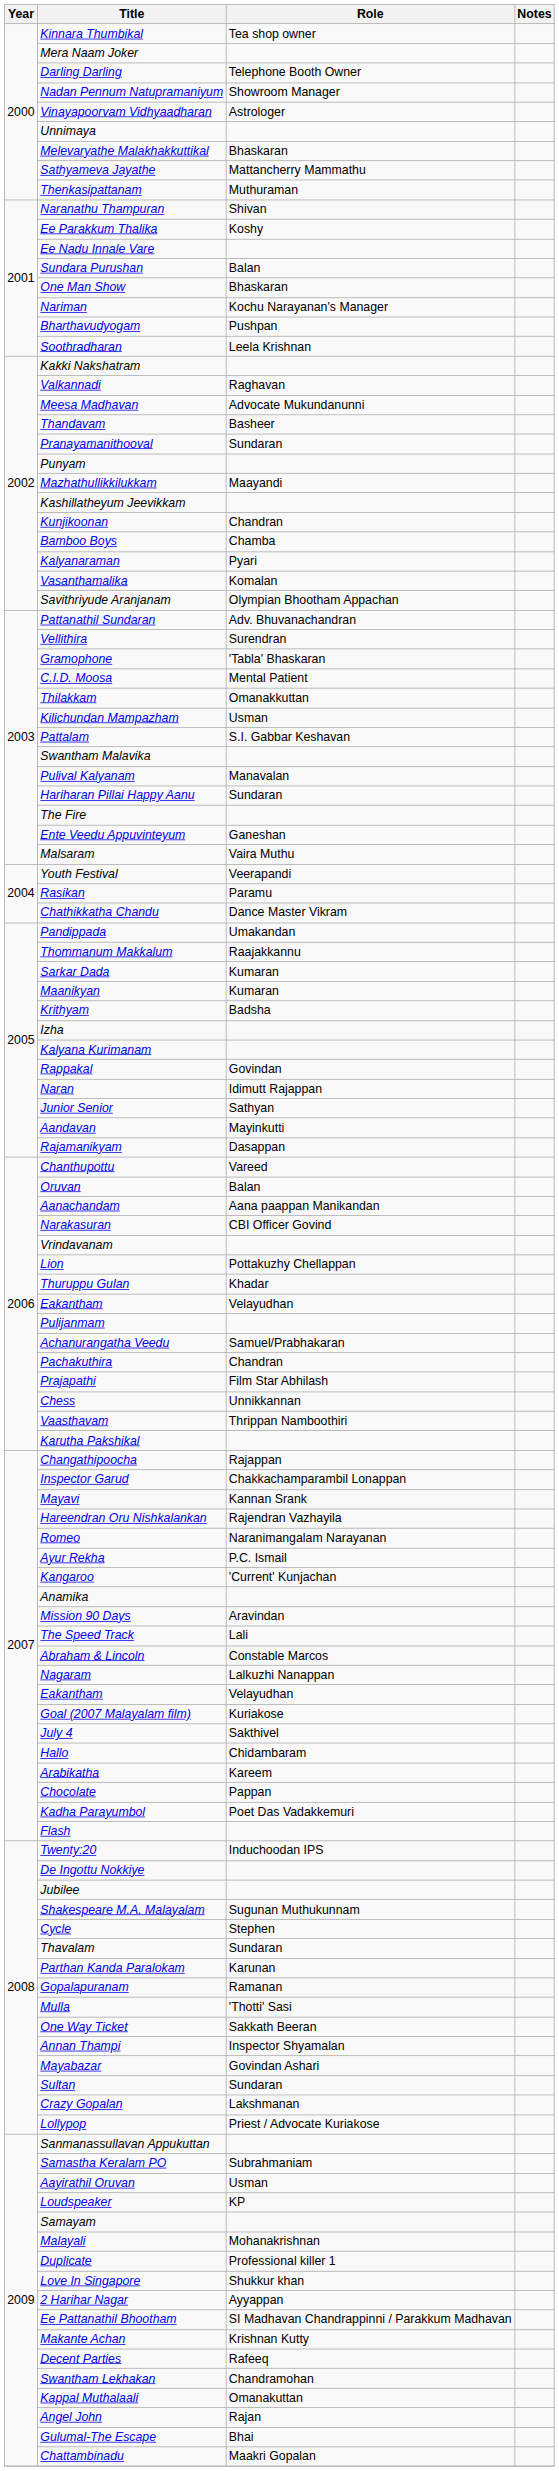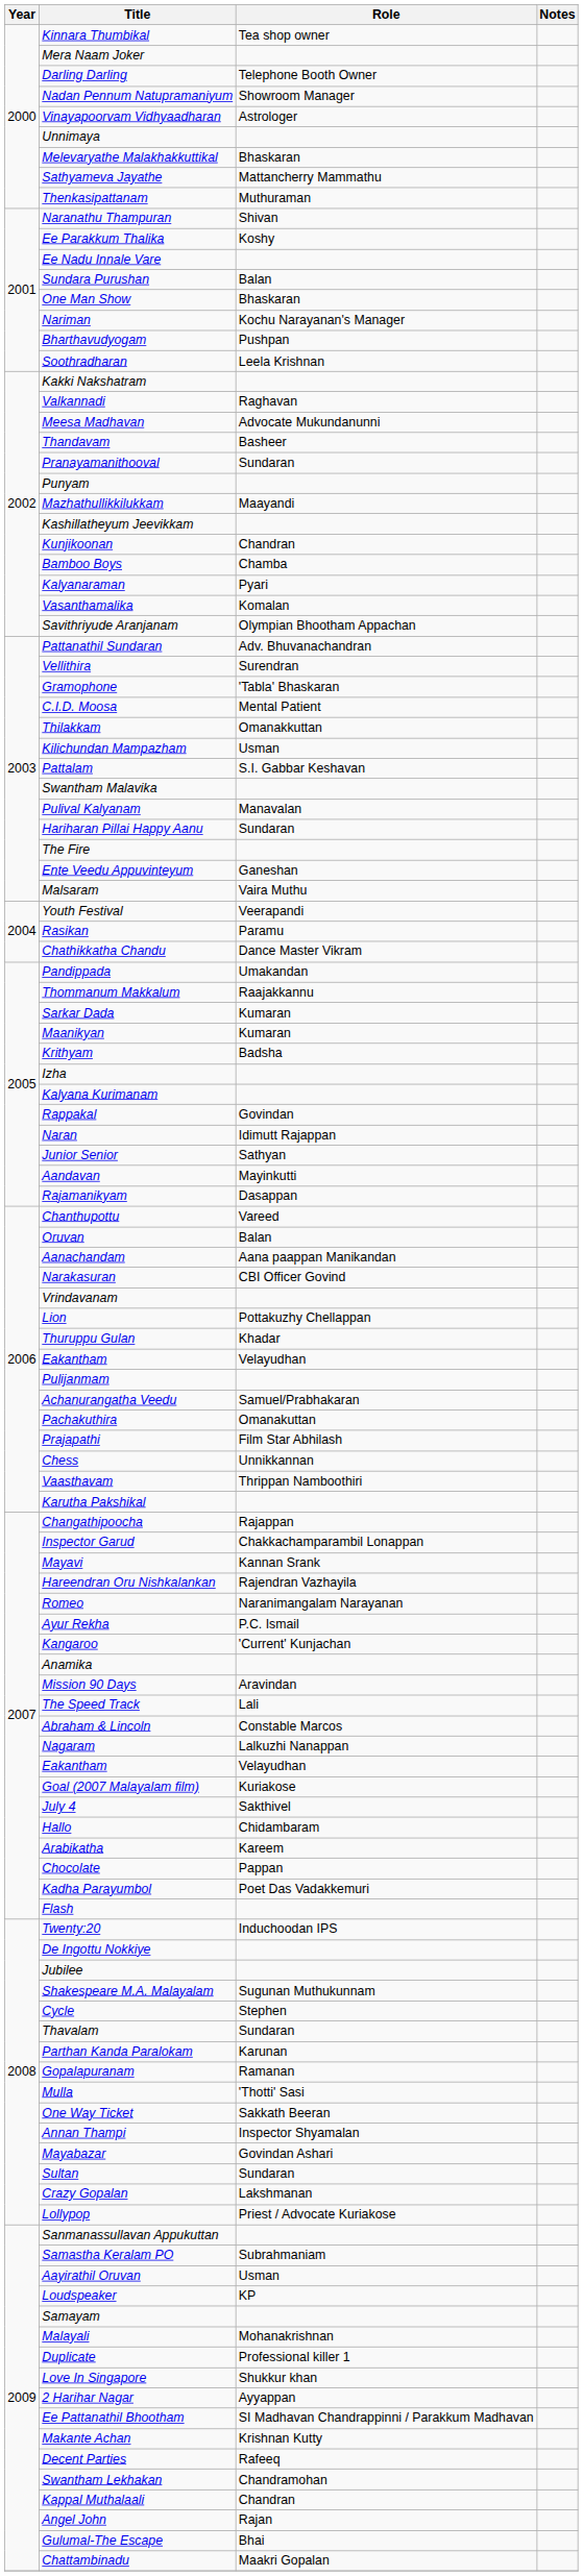 <table class="wikitable sortable">
 <tr>
 <th>Year</th>
 <th>Title</th>
 <th>Role</th>
 <th class="unsortable">Notes</th>
 </tr>
 <tr>
 <td rowspan=9>2000</td>
 <td><em><a href='#'>Kinnara Thumbikal</a></em></td>
 <td>Tea shop owner</td>
 <td></td>
 </tr>
 <tr>
 <td><em>Mera Naam Joker</em></td>
 <td></td>
 <td></td>
 </tr>
 <tr>
 <td><em><a href='#'> Darling Darling</a></em></td>
 <td>Telephone Booth Owner</td>
 <td></td>
 </tr>
 <tr>
 <td><em><a href='#'>Nadan Pennum Natupramaniyum</a></em></td>
 <td>Showroom Manager</td>
 <td></td>
 </tr>
 <tr>
 <td><em><a href='#'>Vinayapoorvam Vidhyaadharan</a></em></td>
 <td>Astrologer</td>
 <td></td>
 </tr>
 <tr>
 <td><em>Unnimaya</em></td>
 <td></td>
 <td></td>
 </tr>
 <tr>
 <td><em><a href='#'>Melevaryathe Malakhakkuttikal</a></em></td>
 <td>Bhaskaran</td>
 <td></td>
 </tr>
 <tr>
 <td><em><a href='#'>Sathyameva Jayathe</a></em></td>
 <td>Mattancherry Mammathu</td>
 <td></td>
 </tr>
 <tr>
 <td><em><a href='#'>Thenkasipattanam</a></em></td>
 <td>Muthuraman</td>
 <td></td>
 </tr>
 <tr>
 <td rowspan=8>2001</td>
 <td><em><a href='#'>Naranathu Thampuran</a></em></td>
 <td>Shivan</td>
 <td></td>
 </tr>
 <tr>
 <td><em><a href='#'>Ee Parakkum Thalika</a></em></td>
 <td>Koshy</td>
 <td></td>
 </tr>
 <tr>
 <td><em><a href='#'>Ee Nadu Innale Vare</a></em></td>
 <td></td>
 <td></td>
 </tr>
 <tr>
 <td><em><a href='#'>Sundara Purushan</a></em></td>
 <td>Balan</td>
 <td></td>
 </tr>
 <tr>
 <td><em><a href='#'>One Man Show</a></em></td>
 <td>Bhaskaran</td>
 <td></td>
 </tr>
 <tr>
 <td><em><a href='#'>Nariman</a></em></td>
 <td>Kochu Narayanan's Manager</td>
 <td></td>
 </tr>
 <tr>
 <td><em><a href='#'>Bharthavudyogam</a></em></td>
 <td>Pushpan</td>
 <td></td>
 </tr>
 <tr>
 <td><em><a href='#'>Soothradharan</a></em></td>
 <td>Leela Krishnan</td>
 <td></td>
 </tr>
 <tr>
 <td rowspan=13>2002</td>
 <td><em>Kakki Nakshatram</em></td>
 <td></td>
 <td></td>
 </tr>
 <tr>
 <td><em><a href='#'>Valkannadi</a></em></td>
 <td>Raghavan</td>
 <td></td>
 </tr>
 <tr>
 <td><em><a href='#'>Meesa Madhavan</a></em></td>
 <td>Advocate Mukundanunni</td>
 <td></td>
 </tr>
 <tr>
 <td><em><a href='#'>Thandavam</a></em></td>
 <td>Basheer</td>
 <td></td>
 </tr>
 <tr>
 <td><em><a href='#'>Pranayamanithooval</a></em></td>
 <td>Sundaran</td>
 <td></td>
 </tr>
 <tr>
 <td><em>Punyam</em></td>
 <td></td>
 <td></td>
 </tr>
 <tr>
 <td><em><a href='#'>Mazhathullikkilukkam</a></em></td>
 <td>Maayandi</td>
 <td></td>
 </tr>
 <tr>
 <td><em>Kashillatheyum Jeevikkam</em></td>
 <td></td>
 <td></td>
 </tr>
 <tr>
 <td><em><a href='#'>Kunjikoonan</a></em></td>
 <td>Chandran</td>
 <td></td>
 </tr>
 <tr>
 <td><em><a href='#'>Bamboo Boys</a></em></td>
 <td>Chamba</td>
 <td></td>
 </tr>
 <tr>
 <td><em><a href='#'>Kalyanaraman</a></em></td>
 <td>Pyari</td>
 <td></td>
 </tr>
 <tr>
 <td><em><a href='#'>Vasanthamalika</a></em></td>
 <td>Komalan</td>
 <td></td>
 </tr>
 <tr>
 <td><em>Savithriyude Aranjanam</em></td>
 <td>Olympian Bhootham Appachan</td>
 <td></td>
 </tr>
 <tr>
 <td rowspan=13>2003</td>
 <td><em><a href='#'>Pattanathil Sundaran</a></em></td>
 <td>Adv. Bhuvanachandran</td>
 <td></td>
 </tr>
 <tr>
 <td><em><a href='#'>Vellithira</a></em></td>
 <td>Surendran</td>
 <td></td>
 </tr>
 <tr>
 <td><em><a href='#'>Gramophone</a></em></td>
 <td>'Tabla' Bhaskaran</td>
 <td></td>
 </tr>
 <tr>
 <td><em><a href='#'>C.I.D. Moosa</a></em></td>
 <td>Mental Patient</td>
 <td></td>
 </tr>
 <tr>
 <td><em><a href='#'>Thilakkam</a></em></td>
 <td>Omanakkuttan</td>
 <td></td>
 </tr>
 <tr>
 <td><em><a href='#'>Kilichundan Mampazham</a></em></td>
 <td>Usman</td>
 <td></td>
 </tr>
 <tr>
 <td><em><a href='#'>Pattalam</a></em></td>
 <td>S.I. Gabbar Keshavan</td>
 <td></td>
 </tr>
 <tr>
 <td><em>Swantham Malavika</em></td>
 <td></td>
 <td></td>
 </tr>
 <tr>
 <td><em><a href='#'>Pulival Kalyanam</a></em></td>
 <td>Manavalan</td>
 <td></td>
 </tr>
 <tr>
 <td><em><a href='#'>Hariharan Pillai Happy Aanu</a></em></td>
 <td>Sundaran</td>
 <td></td>
 </tr>
 <tr>
 <td><em>The Fire</em></td>
 <td></td>
 <td></td>
 </tr>
 <tr>
 <td><em><a href='#'>Ente Veedu Appuvinteyum</a></em></td>
 <td>Ganeshan</td>
 <td></td>
 </tr>
 <tr>
 <td><em>Malsaram</em></td>
 <td>Vaira Muthu</td>
 <td></td>
 </tr>
 <tr>
 <td rowspan=3>2004</td>
 <td><em>Youth Festival</em></td>
 <td>Veerapandi</td>
 <td></td>
 </tr>
 <tr>
 <td><em><a href='#'>Rasikan</a></em></td>
 <td>Paramu</td>
 <td></td>
 </tr>
 <tr>
 <td><em><a href='#'>Chathikkatha Chandu</a></em></td>
 <td>Dance Master Vikram</td>
 <td></td>
 </tr>
 <tr>
 <td rowspan=12>2005</td>
 <td><em><a href='#'>Pandippada</a></em></td>
 <td>Umakandan</td>
 <td></td>
 </tr>
 <tr>
 <td><em><a href='#'>Thommanum Makkalum</a></em></td>
 <td>Raajakkannu</td>
 <td></td>
 </tr>
 <tr>
 <td><em><a href='#'>Sarkar Dada</a></em></td>
 <td>Kumaran</td>
 <td></td>
 </tr>
 <tr>
 <td><em><a href='#'>Maanikyan</a></em></td>
 <td>Kumaran</td>
 <td></td>
 </tr>
 <tr>
 <td><em><a href='#'>Krithyam</a></em></td>
 <td>Badsha</td>
 <td></td>
 </tr>
 <tr>
 <td><em>Izha</em></td>
 <td></td>
 <td></td>
 </tr>
 <tr>
 <td><em><a href='#'>Kalyana Kurimanam</a></em></td>
 <td></td>
 <td></td>
 </tr>
 <tr>
 <td><em><a href='#'>Rappakal</a></em></td>
 <td>Govindan</td>
 <td></td>
 </tr>
 <tr>
 <td><em><a href='#'>Naran</a></em></td>
 <td>Idimutt Rajappan</td>
 <td></td>
 </tr>
 <tr>
 <td><em><a href='#'>Junior Senior</a></em></td>
 <td>Sathyan</td>
 <td></td>
 </tr>
 <tr>
 <td><em><a href='#'>Aandavan</a></em></td>
 <td>Mayinkutti</td>
 <td></td>
 </tr>
 <tr>
 <td><em><a href='#'>Rajamanikyam</a></em></td>
 <td>Dasappan</td>
 <td></td>
 </tr>
 <tr>
 <td rowspan=15>2006</td>
 <td><em><a href='#'>Chanthupottu</a></em></td>
 <td>Vareed</td>
 <td></td>
 </tr>
 <tr>
 <td><em><a href='#'>Oruvan</a></em></td>
 <td>Balan</td>
 <td></td>
 </tr>
 <tr>
 <td><em><a href='#'>Aanachandam</a></em></td>
 <td>Aana paappan Manikandan</td>
 <td></td>
 </tr>
 <tr>
 <td><em><a href='#'>Narakasuran</a></em></td>
 <td>CBI Officer Govind</td>
 <td></td>
 </tr>
 <tr>
 <td><em>Vrindavanam</em></td>
 <td></td>
 <td></td>
 </tr>
 <tr>
 <td><em><a href='#'>Lion</a></em></td>
 <td>Pottakuzhy Chellappan</td>
 <td></td>
 </tr>
 <tr>
 <td><em><a href='#'>Thuruppu Gulan</a></em></td>
 <td>Khadar</td>
 <td></td>
 </tr>
 <tr>
 <td><em><a href='#'>Eakantham</a></em></td>
 <td>Velayudhan</td>
 <td></td>
 </tr>
 <tr>
 <td><em><a href='#'>Pulijanmam</a></em></td>
 <td></td>
 <td></td>
 </tr>
 <tr>
 <td><em><a href='#'>Achanurangatha Veedu</a></em></td>
 <td>Samuel/Prabhakaran</td>
 <td></td>
 </tr>
 <tr>
 <td><em><a href='#'>Pachakuthira</a></em></td>
-<td>Chandran</td>
+<td>Omanakuttan</td>
 <td></td>
 </tr>
 <tr>
 <td><em><a href='#'>Prajapathi</a></em></td>
 <td>Film Star Abhilash</td>
 <td></td>
 </tr>
 <tr>
 <td><em><a href='#'>Chess</a></em></td>
 <td>Unnikkannan</td>
 <td></td>
 </tr>
 <tr>
 <td><em><a href='#'>Vaasthavam</a></em></td>
 <td>Thrippan Namboothiri</td>
 <td></td>
 </tr>
 <tr>
 <td><em><a href='#'>Karutha Pakshikal</a></em></td>
 <td></td>
 <td></td>
 </tr>
 <tr>
 <td rowspan=20>2007</td>
 <td><em><a href='#'>Changathipoocha</a></em></td>
 <td>Rajappan</td>
 <td></td>
 </tr>
 <tr>
 <td><em><a href='#'>Inspector Garud</a></em></td>
 <td>Chakkachamparambil Lonappan</td>
 <td></td>
 </tr>
 <tr>
 <td><em><a href='#'>Mayavi</a></em></td>
 <td>Kannan Srank</td>
 <td></td>
 </tr>
 <tr>
 <td><em><a href='#'>Hareendran Oru Nishkalankan</a></em></td>
 <td>Rajendran Vazhayila</td>
 <td></td>
 </tr>
 <tr>
 <td><em><a href='#'>Romeo</a></em></td>
 <td>Naranimangalam Narayanan</td>
 <td></td>
 </tr>
 <tr>
 <td><em><a href='#'>Ayur Rekha</a></em></td>
 <td>P.C. Ismail</td>
 <td></td>
 </tr>
 <tr>
 <td><em><a href='#'>Kangaroo</a></em></td>
 <td>'Current' Kunjachan</td>
 <td></td>
 </tr>
 <tr>
 <td><em>Anamika</em></td>
 <td></td>
 <td></td>
 </tr>
 <tr>
 <td><em><a href='#'>Mission 90 Days</a></em></td>
 <td>Aravindan</td>
 <td></td>
 </tr>
 <tr>
 <td><em><a href='#'>The Speed Track</a></em></td>
 <td>Lali</td>
 <td></td>
 </tr>
 <tr>
 <td><em><a href='#'>Abraham & Lincoln</a></em></td>
 <td>Constable Marcos</td>
 <td></td>
 </tr>
 <tr>
 <td><em><a href='#'>Nagaram</a></em></td>
 <td>Lalkuzhi Nanappan</td>
 <td></td>
 </tr>
 <tr>
 <td><em><a href='#'>Eakantham</a></em></td>
 <td>Velayudhan</td>
 <td></td>
 </tr>
 <tr>
 <td><em><a href='#'>Goal (2007 Malayalam film)</a></em></td>
 <td>Kuriakose</td>
 <td></td>
 </tr>
 <tr>
 <td><em><a href='#'>July 4</a></em></td>
 <td>Sakthivel</td>
 <td></td>
 </tr>
 <tr>
 <td><em><a href='#'>Hallo</a></em></td>
 <td>Chidambaram</td>
 <td></td>
 </tr>
 <tr>
 <td><em><a href='#'>Arabikatha</a></em></td>
 <td>Kareem</td>
 <td></td>
 </tr>
 <tr>
 <td><em><a href='#'>Chocolate</a></em></td>
 <td>Pappan</td>
 <td></td>
 </tr>
 <tr>
 <td><em><a href='#'>Kadha Parayumbol</a></em></td>
 <td>Poet Das Vadakkemuri</td>
 <td></td>
 </tr>
 <tr>
 <td><em><a href='#'>Flash</a></em></td>
 <td></td>
 <td></td>
 </tr>
 <tr>
 <td rowspan=15>2008</td>
 <td><em><a href='#'>Twenty:20</a></em></td>
 <td>Induchoodan IPS</td>
 <td></td>
 </tr>
 <tr>
 <td><em><a href='#'>De Ingottu Nokkiye</a></em></td>
 <td></td>
 <td></td>
 </tr>
 <tr>
 <td><em>Jubilee</em></td>
 <td></td>
 <td></td>
 </tr>
 <tr>
 <td><em><a href='#'>Shakespeare M.A. Malayalam</a></em></td>
 <td>Sugunan Muthukunnam</td>
 <td></td>
 </tr>
 <tr>
 <td><em><a href='#'>Cycle</a></em></td>
 <td>Stephen</td>
 <td></td>
 </tr>
 <tr>
 <td><em>Thavalam</em></td>
 <td>Sundaran</td>
 <td></td>
 </tr>
 <tr>
 <td><em><a href='#'>Parthan Kanda Paralokam</a></em></td>
 <td>Karunan</td>
 <td></td>
 </tr>
 <tr>
 <td><em><a href='#'>Gopalapuranam</a></em></td>
 <td>Ramanan</td>
 <td></td>
 </tr>
 <tr>
 <td><em><a href='#'>Mulla</a></em></td>
 <td>'Thotti' Sasi</td>
 <td></td>
 </tr>
 <tr>
 <td><em><a href='#'>One Way Ticket</a></em></td>
 <td>Sakkath Beeran</td>
 <td></td>
 </tr>
 <tr>
 <td><em><a href='#'>Annan Thampi</a></em></td>
 <td>Inspector Shyamalan</td>
 <td></td>
 </tr>
 <tr>
 <td><em><a href='#'>Mayabazar</a></em></td>
 <td>Govindan Ashari</td>
 <td></td>
 </tr>
 <tr>
 <td><em><a href='#'>Sultan</a></em></td>
 <td>Sundaran</td>
 <td></td>
 </tr>
 <tr>
 <td><em><a href='#'>Crazy Gopalan</a></em></td>
 <td>Lakshmanan</td>
 <td></td>
 </tr>
 <tr>
 <td><em><a href='#'>Lollypop</a></em></td>
 <td>Priest / Advocate Kuriakose</td>
 <td></td>
 </tr>
 <tr>
 <td rowspan=17>2009</td>
 <td><em>Sanmanassullavan Appukuttan</em></td>
 <td></td>
 <td></td>
 </tr>
 <tr>
 <td><em><a href='#'>Samastha Keralam PO</a></em></td>
 <td>Subrahmaniam</td>
 <td></td>
 </tr>
 <tr>
 <td><em><a href='#'>Aayirathil Oruvan</a></em></td>
 <td>Usman</td>
 <td></td>
 </tr>
 <tr>
 <td><em><a href='#'>Loudspeaker</a></em></td>
 <td>KP</td>
 <td></td>
 </tr>
 <tr>
 <td><em>Samayam</em></td>
 <td></td>
 <td></td>
 </tr>
 <tr>
 <td><em><a href='#'>Malayali</a></em></td>
 <td>Mohanakrishnan</td>
 <td></td>
 </tr>
 <tr>
 <td><em><a href='#'>Duplicate</a></em></td>
 <td>Professional killer 1</td>
 <td></td>
 </tr>
 <tr>
 <td><em><a href='#'>Love In Singapore</a></em></td>
 <td>Shukkur khan</td>
 <td></td>
 </tr>
 <tr>
 <td><em><a href='#'>2 Harihar Nagar</a></em></td>
 <td>Ayyappan</td>
 <td></td>
 </tr>
 <tr>
 <td><em><a href='#'>Ee Pattanathil Bhootham</a></em></td>
 <td>SI Madhavan Chandrappinni / Parakkum Madhavan</td>
 <td></td>
 </tr>
 <tr>
 <td><em><a href='#'>Makante Achan</a></em></td>
 <td>Krishnan Kutty</td>
 <td></td>
 </tr>
 <tr>
 <td><em><a href='#'>Decent Parties</a></em></td>
 <td>Rafeeq</td>
 <td></td>
 </tr>
 <tr>
 <td><em><a href='#'>Swantham Lekhakan</a></em></td>
 <td>Chandramohan</td>
 <td></td>
 </tr>
 <tr>
 <td><em><a href='#'>Kappal Muthalaali</a></em></td>
-<td>Omanakuttan</td>
+<td>Chandran</td>
 <td></td>
 </tr>
 <tr>
 <td><em><a href='#'>Angel John</a></em></td>
 <td>Rajan</td>
 <td></td>
 </tr>
 <tr>
 <td><em><a href='#'>Gulumal-The Escape</a></em></td>
 <td>Bhai</td>
 <td></td>
 </tr>
 <tr>
 <td><em><a href='#'>Chattambinadu</a></em></td>
 <td>Maakri Gopalan</td>
 <td></td>
 </tr>
 <tr>
 </tr>
 </table>
